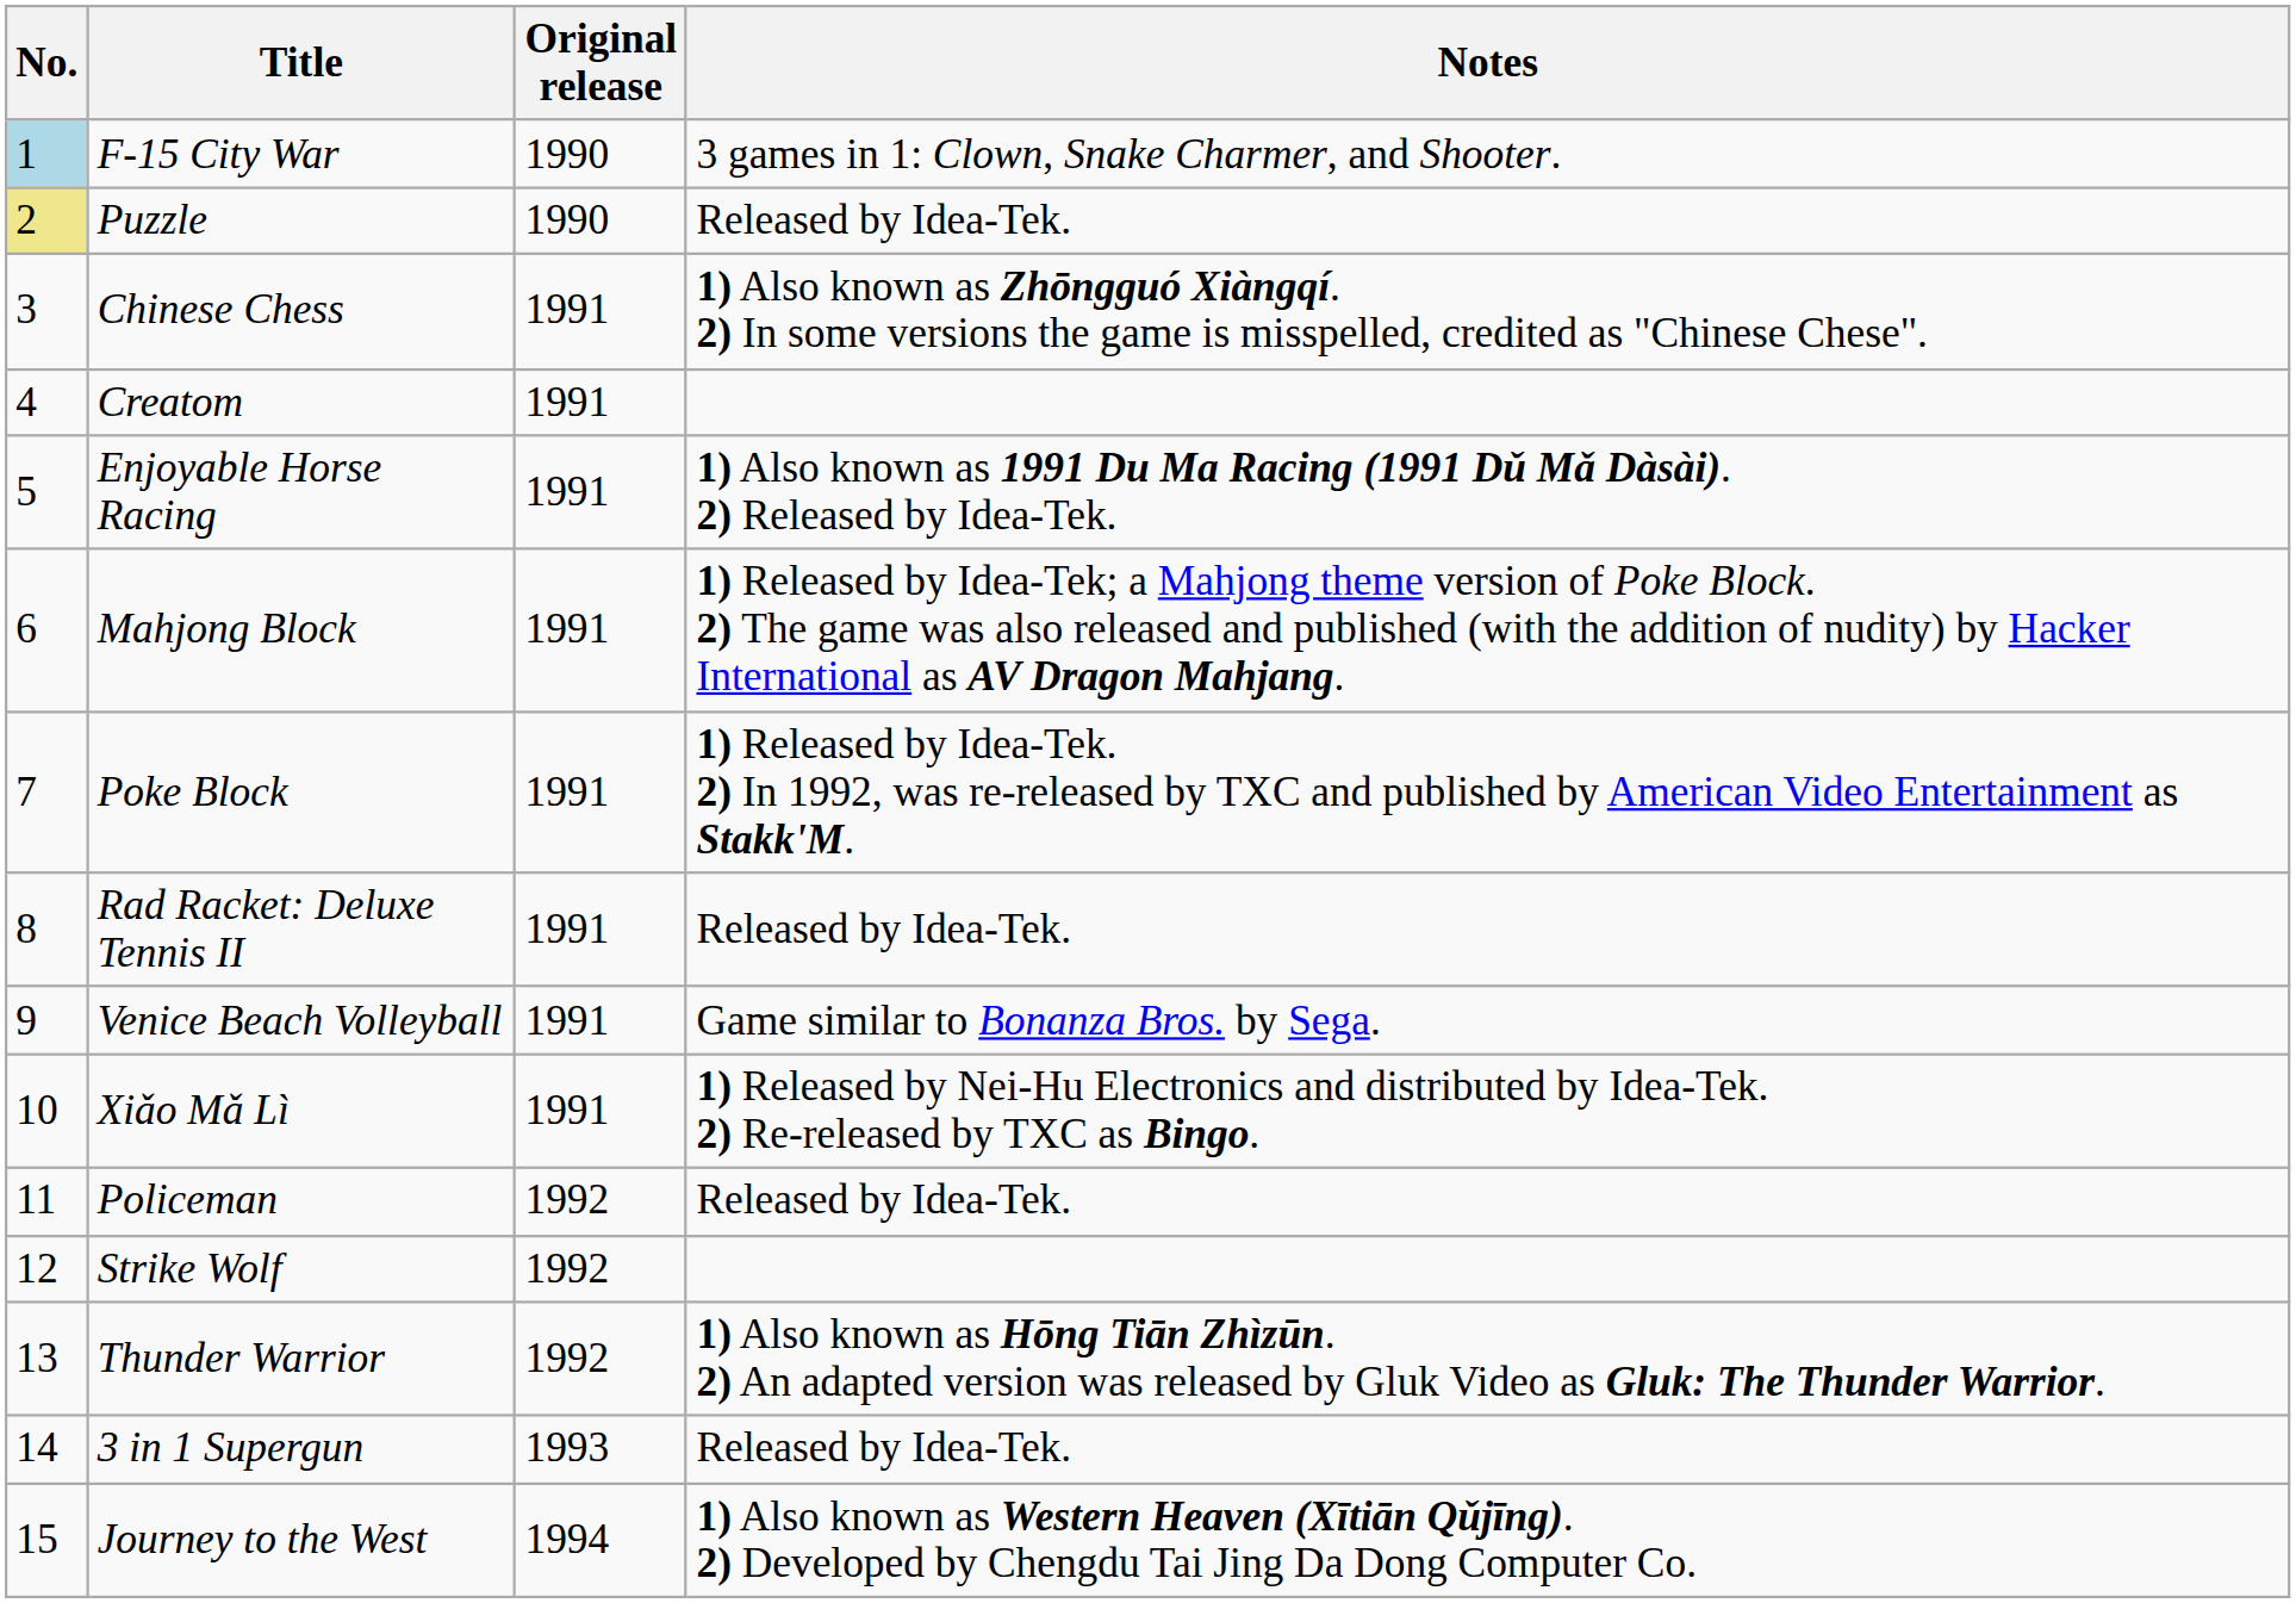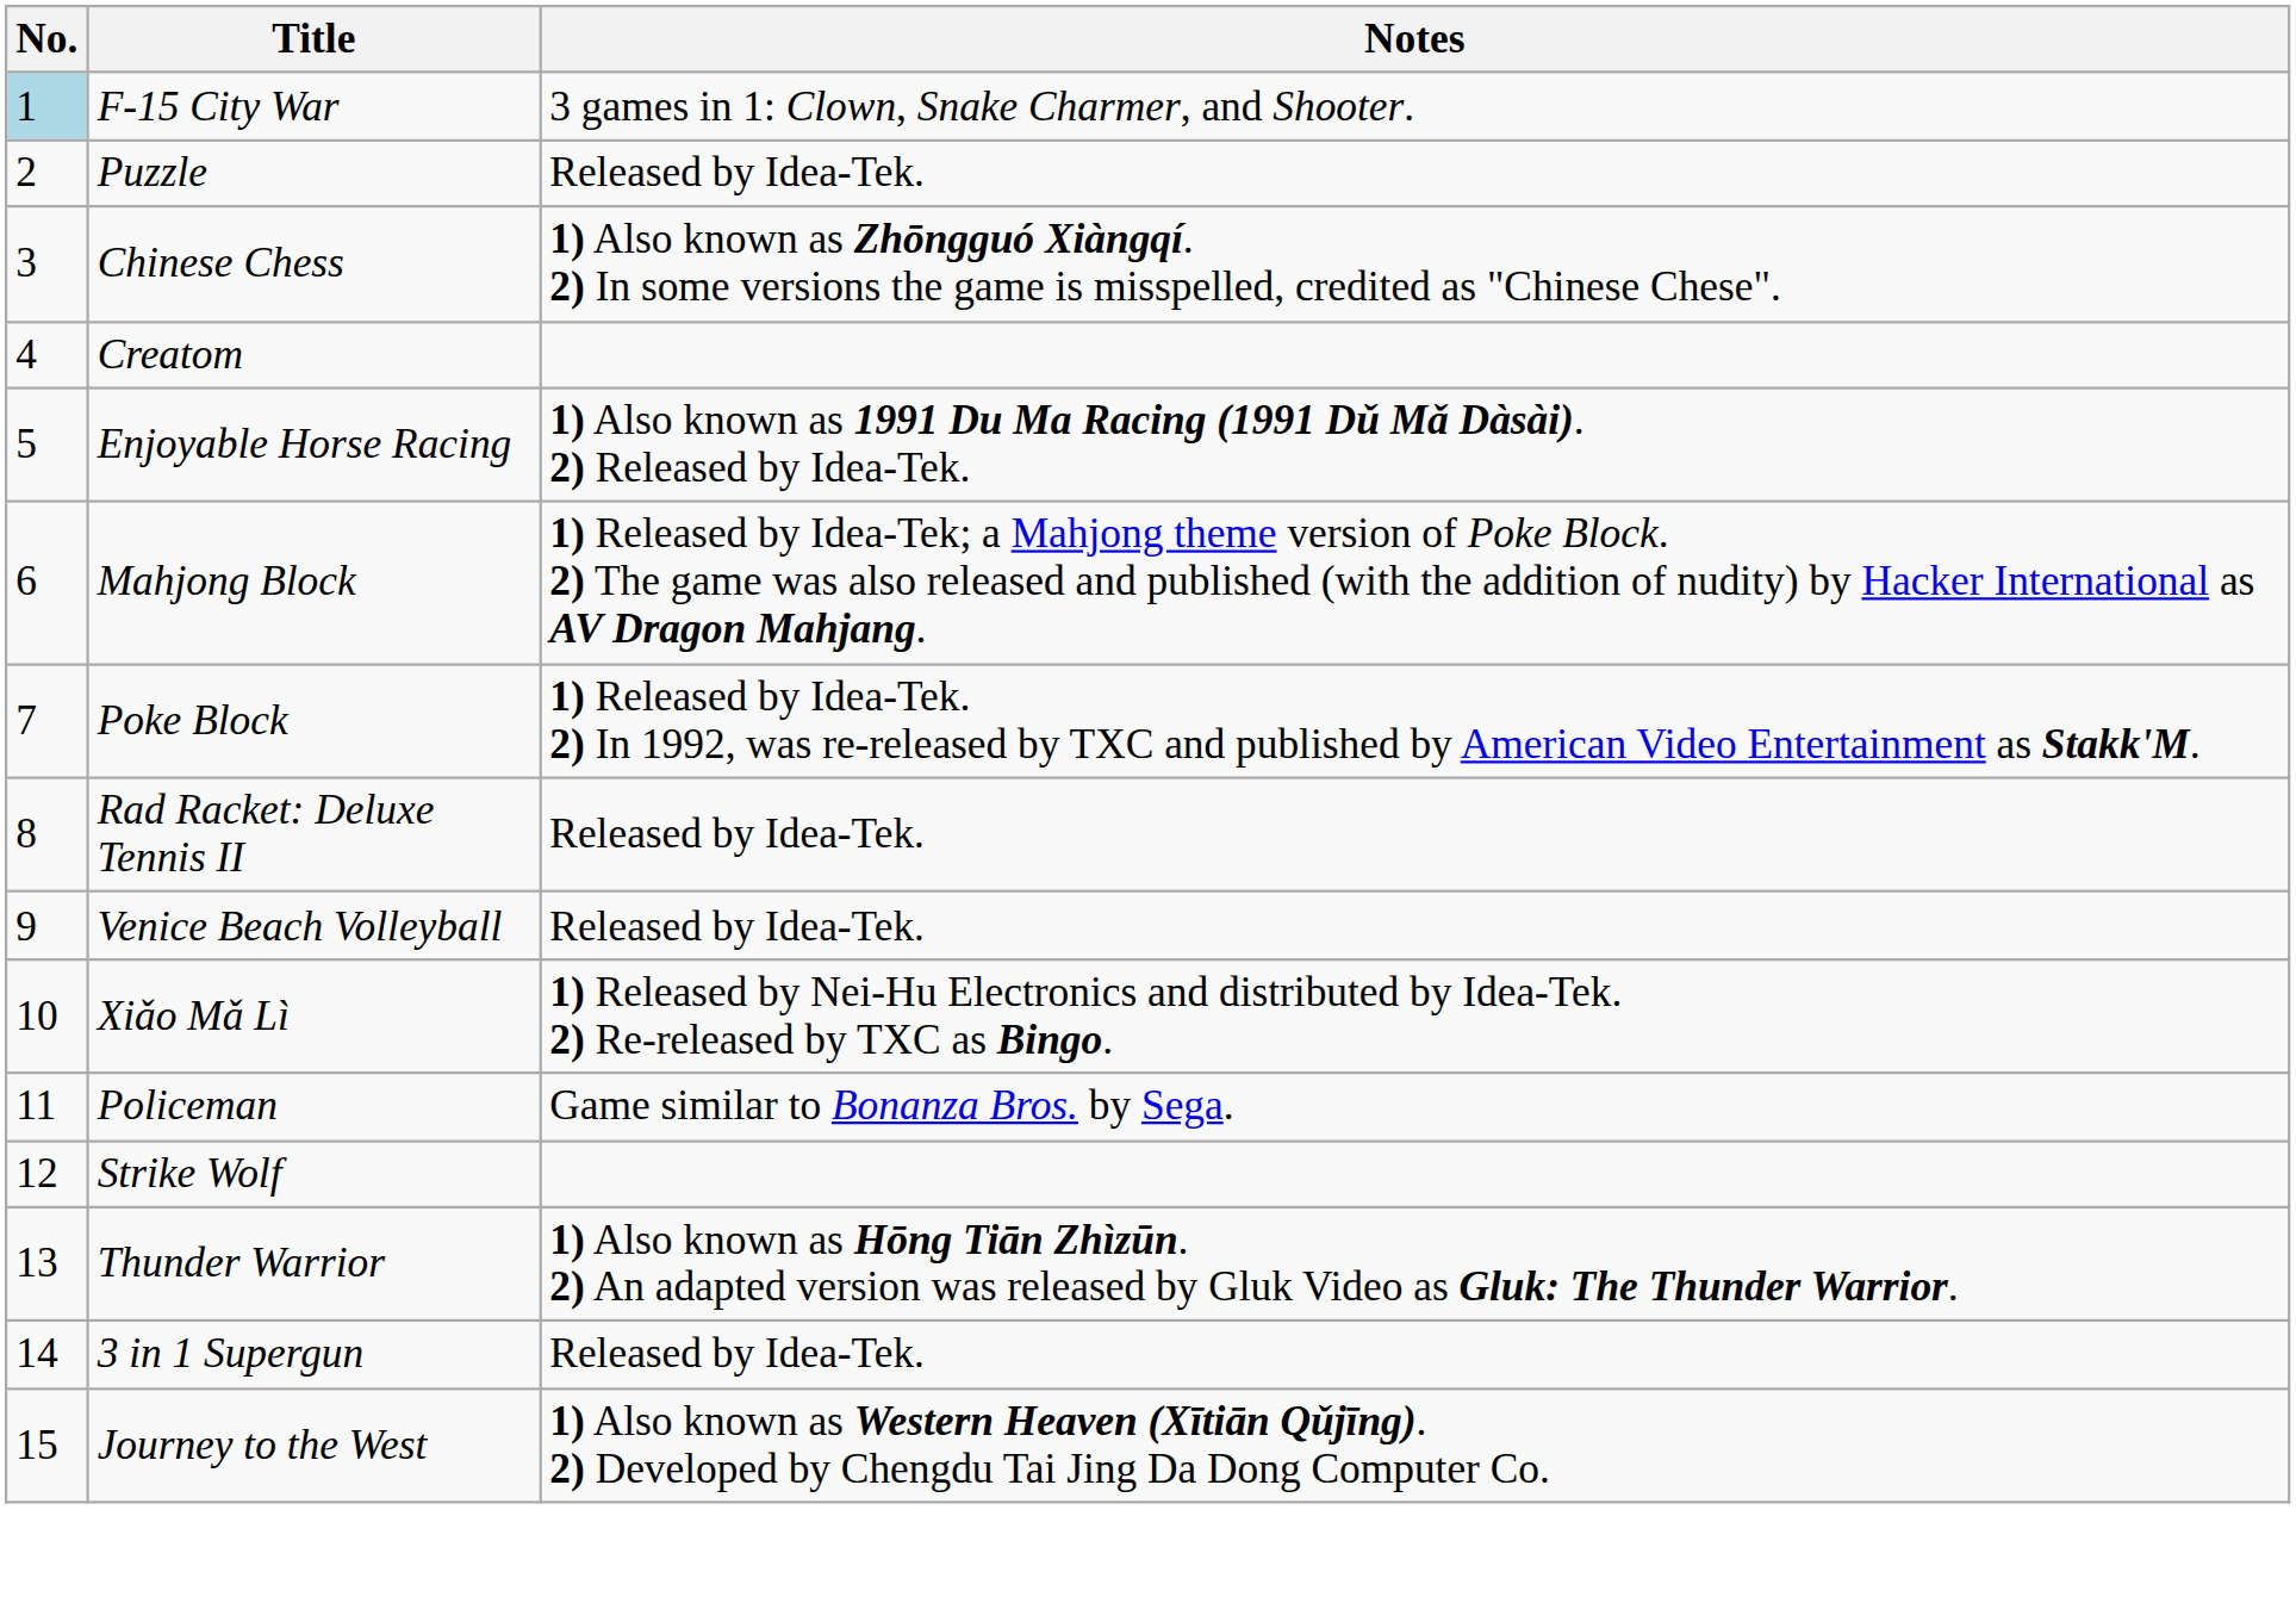 <table class="wikitable sortable" border="1">
 <tr>
 <th scope="col">No.</th>
 <th scope="col">Title</th>
-<th scope="col">Original<br>release</th>
 <th scope="col">Notes</th>
 </tr>
 <tr>
 <td style="background: lightblue;">1</td>
 <td><em>F-15 City War</em></td>
-<td>1990</td>
 <td>3 games in 1: <em>Clown</em>, <em>Snake Charmer</em>, and <em>Shooter</em>.</td>
 </tr>
 <tr>
-<td style="background: khaki;">2</td>
+<td>2</td>
 <td><em>Puzzle</em></td>
-<td>1990</td>
 <td>Released by Idea-Tek.</td>
 </tr>
 <tr>
 <td>3</td>
 <td><em>Chinese Chess</em></td>
-<td>1991</td>
 <td><strong>1)</strong> Also known as <strong><em>Zhōngguó Xiàngqí</em></strong>.<br><strong>2)</strong> In some versions the game is misspelled, credited as "Chinese Chese".</td>
 </tr>
 <tr>
 <td>4</td>
 <td><em>Creatom</em></td>
-<td>1991</td>
 <td></td>
 </tr>
 <tr>
 <td>5</td>
 <td><em>Enjoyable Horse Racing</em></td>
-<td>1991</td>
 <td><strong>1)</strong> Also known as <strong><em>1991 Du Ma Racing (1991 Dǔ Mǎ Dàsài)</em></strong>.<br><strong>2)</strong> Released by Idea-Tek.</td>
 </tr>
 <tr>
 <td>6</td>
 <td><em>Mahjong Block</em></td>
-<td>1991</td>
 <td><strong>1)</strong> Released by Idea-Tek; a <a href='#'>Mahjong theme</a> version of <em>Poke Block</em>.<br><strong>2)</strong> The game was also released and published (with the addition of nudity) by <a href='#'>Hacker International</a> as <strong><em>AV Dragon Mahjang</em></strong>.</td>
 </tr>
 <tr>
 <td>7</td>
 <td><em>Poke Block</em></td>
-<td>1991</td>
 <td><strong>1)</strong> Released by Idea-Tek.<br><strong>2)</strong> In 1992, was re-released by TXC and published by <a href='#'>American Video Entertainment</a> as <strong><em>Stakk'M</em></strong>.</td>
 </tr>
 <tr>
 <td>8</td>
 <td><em>Rad Racket: Deluxe Tennis II</em></td>
-<td>1991</td>
 <td>Released by Idea-Tek.</td>
 </tr>
 <tr>
 <td>9</td>
 <td><em>Venice Beach Volleyball</em></td>
-<td>1991</td>
-<td>Game similar to <em><a href='#'>Bonanza Bros.</a></em> by <a href='#'>Sega</a>.</td>
+<td>Released by Idea-Tek.</td>
 </tr>
 <tr>
 <td>10</td>
 <td><em>Xiǎo Mǎ Lì</em></td>
-<td>1991</td>
 <td><strong>1)</strong> Released by Nei-Hu Electronics and distributed by Idea-Tek.<br><strong>2)</strong> Re-released by TXC as <strong><em>Bingo</em></strong>.</td>
 </tr>
 <tr>
 <td>11</td>
 <td><em>Policeman</em></td>
-<td>1992</td>
-<td>Released by Idea-Tek.</td>
+<td>Game similar to <em><a href='#'>Bonanza Bros.</a></em> by <a href='#'>Sega</a>.</td>
 </tr>
 <tr>
 <td>12</td>
 <td><em>Strike Wolf</em></td>
-<td>1992</td>
 <td></td>
 </tr>
 <tr>
 <td>13</td>
 <td><em>Thunder Warrior</em></td>
-<td>1992</td>
 <td><strong>1)</strong> Also known as <strong><em>Hōng Tiān Zhìzūn</em></strong>.<br><strong>2)</strong> An adapted version was released by Gluk Video as <strong><em>Gluk: The Thunder Warrior</em></strong>.</td>
 </tr>
 <tr>
 <td>14</td>
 <td><em>3 in 1 Supergun</em></td>
-<td>1993</td>
 <td>Released by Idea-Tek.</td>
 </tr>
 <tr>
 <td>15</td>
 <td><em>Journey to the West</em></td>
-<td>1994</td>
 <td><strong>1)</strong> Also known as <strong><em>Western Heaven (Xītiān Qǔjīng)</em></strong>.<br><strong>2)</strong> Developed by Chengdu Tai Jing Da Dong Computer Co.</td>
 </tr>
 </table>
